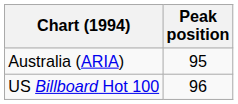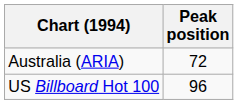 <table class="wikitable">
 <tr>
 <th>Chart (1994)</th>
 <th>Peak<br>position</th>
 </tr>
 <tr>
 <td>Australia (<a href='#'>ARIA</a>)</td>
-<td style="text-align:center;">95</td>
+<td style="text-align:center;">72</td>
 </tr>
 <tr>
 <td>US <a href='#'><em>Billboard</em> Hot 100</a></td>
 <td style="text-align:center;">96</td>
 </tr>
 </table>
